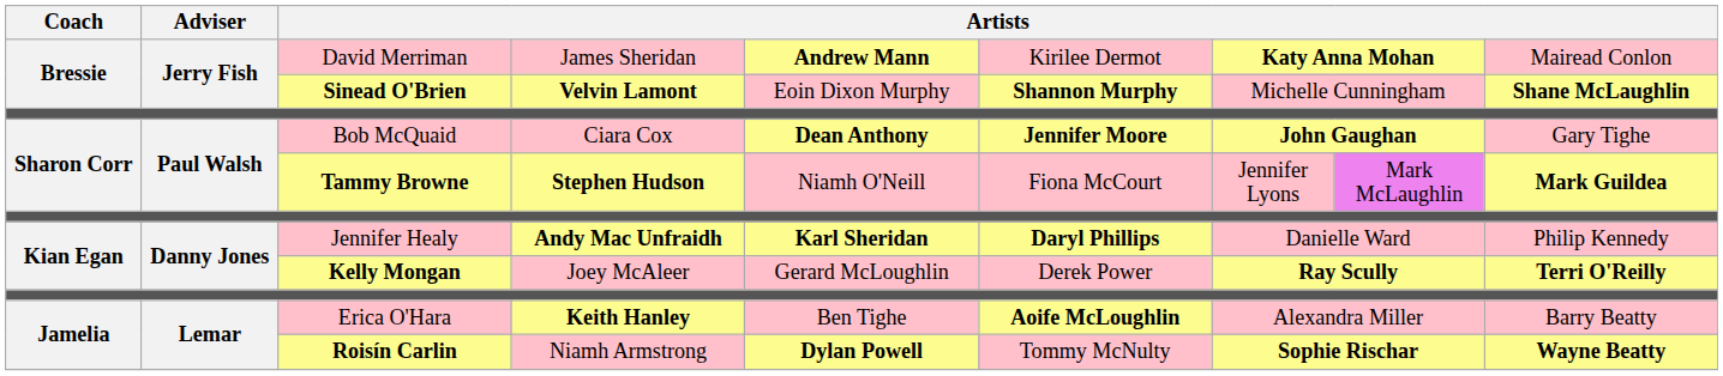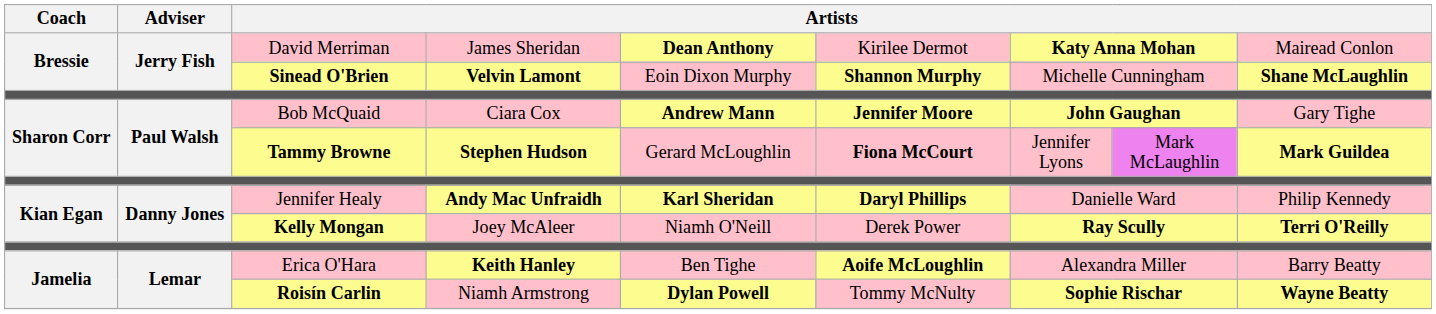 <table class="wikitable" style="text-align: center; width:100%;">
 <tr>
 <th width="7%">Coach</th>
 <th width="7%">Adviser</th>
 <th colspan="7" width="50%">Artists</th>
 </tr>
 <tr>
 <th rowspan="2">Bressie</th>
 <th rowspan="2">Jerry Fish</th>
 <td scope="col" width="12%" style="background:pink">David Merriman</td>
 <td scope="col" width="12%" style="background:pink">James Sheridan</td>
-<td scope="col" width="12%" style="background:#fdfc8f"><strong>Andrew Mann</strong></td>
+<td style="background:#fdfc8f"><strong>Dean Anthony</strong></td>
 <td scope="col" width="12%" style="background:pink">Kirilee Dermot</td>
 <td colspan="2" scope="col" width="14%" style="background:#fdfc8f"><strong>Katy Anna Mohan</strong></td>
 <td scope="col" width="12%" style="background:pink">Mairead Conlon</td>
 </tr>
 <tr>
 <td style="background:#fdfc8f"><strong>Sinead O'Brien</strong></td>
 <td style="background:#fdfc8f"><strong>Velvin Lamont</strong></td>
 <td style="background:pink">Eoin Dixon Murphy</td>
 <td style="background:#fdfc8f"><strong>Shannon Murphy</strong></td>
 <td colspan="2" style="background:pink">Michelle Cunningham</td>
 <td style="background:#fdfc8f"><strong>Shane McLaughlin</strong></td>
 </tr>
 <tr>
 <td colspan="9" style="background:#555555;"></td>
 </tr>
 <tr>
 <th rowspan="2">Sharon Corr</th>
 <th rowspan="2">Paul Walsh</th>
 <td style="background:pink">Bob McQuaid</td>
 <td style="background:pink">Ciara Cox</td>
-<td style="background:#fdfc8f"><strong>Dean Anthony</strong></td>
+<td scope="col" width="12%" style="background:#fdfc8f"><strong>Andrew Mann</strong></td>
 <td style="background:#fdfc8f"><strong>Jennifer Moore</strong></td>
 <td colspan="2" style="background:#fdfc8f"><strong>John Gaughan</strong></td>
 <td style="background:pink">Gary Tighe</td>
 </tr>
 <tr>
 <td style="background:#fdfc8f"><strong>Tammy Browne</strong></td>
 <td style="background:#fdfc8f"><strong>Stephen Hudson</strong></td>
-<td style="background:pink">Niamh O'Neill</td>
-<td style="background:pink">Fiona McCourt</td>
+<td style="background:pink">Gerard McLoughlin</td>
+<td style="background:pink"><strong>Fiona McCourt</strong></td>
 <td style="background:pink">Jennifer Lyons</td>
 <td style="background:violet">Mark McLaughlin</td>
 <td style="background:#fdfc8f"><strong>Mark Guildea</strong></td>
 </tr>
 <tr>
 <td colspan="9" style="background:#555555;"></td>
 </tr>
 <tr>
 <th rowspan="2">Kian Egan</th>
 <th rowspan="2">Danny Jones</th>
 <td style="background:pink">Jennifer Healy</td>
 <td style="background:#fdfc8f"><strong>Andy Mac Unfraidh</strong></td>
 <td style="background:#fdfc8f"><strong>Karl Sheridan</strong></td>
 <td style="background:#fdfc8f"><strong>Daryl Phillips</strong></td>
 <td colspan="2" style="background:pink">Danielle Ward</td>
 <td style="background:pink">Philip Kennedy</td>
 </tr>
 <tr>
 <td style="background:#fdfc8f"><strong>Kelly Mongan</strong></td>
 <td style="background:pink">Joey McAleer</td>
-<td style="background:pink">Gerard McLoughlin</td>
+<td style="background:pink">Niamh O'Neill</td>
 <td style="background:pink">Derek Power</td>
 <td colspan="2" style="background:#fdfc8f"><strong>Ray Scully</strong></td>
 <td style="background:#fdfc8f"><strong>Terri O'Reilly</strong></td>
 </tr>
 <tr>
 <td colspan="9" style="background:#555555;"></td>
 </tr>
 <tr>
 <th rowspan="2">Jamelia</th>
 <th rowspan="2">Lemar</th>
 <td style="background:pink">Erica O'Hara</td>
 <td style="background:#fdfc8f"><strong>Keith Hanley</strong></td>
 <td style="background:pink">Ben Tighe</td>
 <td style="background:#fdfc8f"><strong>Aoife McLoughlin</strong></td>
 <td colspan="2" style="background:pink">Alexandra Miller</td>
 <td style="background:pink">Barry Beatty</td>
 </tr>
 <tr>
 <td style="background:#fdfc8f"><strong>Roisín Carlin</strong></td>
 <td style="background:pink">Niamh Armstrong</td>
 <td style="background:#fdfc8f"><strong>Dylan Powell</strong></td>
 <td style="background:pink">Tommy McNulty</td>
 <td colspan="2" style="background:#fdfc8f"><strong>Sophie Rischar</strong></td>
 <td style="background:#fdfc8f"><strong>Wayne Beatty</strong></td>
 </tr>
 <tr>
 </tr>
 </table>
